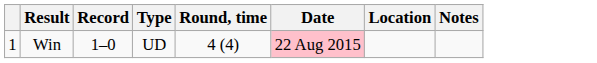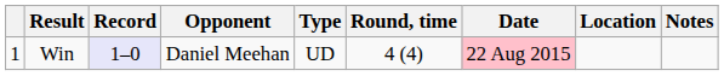 <table class="wikitable" style="text-align:center">
 <tr>
 <th></th>
 <th>Result</th>
 <th>Record</th>
+<th>Opponent</th>
 <th>Type</th>
 <th>Round, time</th>
 <th>Date</th>
 <th>Location</th>
 <th>Notes</th>
 </tr>
 <tr>
 <td>1</td>
 <td>Win</td>
-<td>1–0</td>
+<td style="background: lavender;">1–0</td>
+<td style="text-align:left;">Daniel Meehan</td>
 <td>UD</td>
 <td>4 (4)</td>
 <td style="background: pink;">22 Aug 2015</td>
 <td style="text-align:left;"></td>
 <td></td>
 </tr>
 </table>
